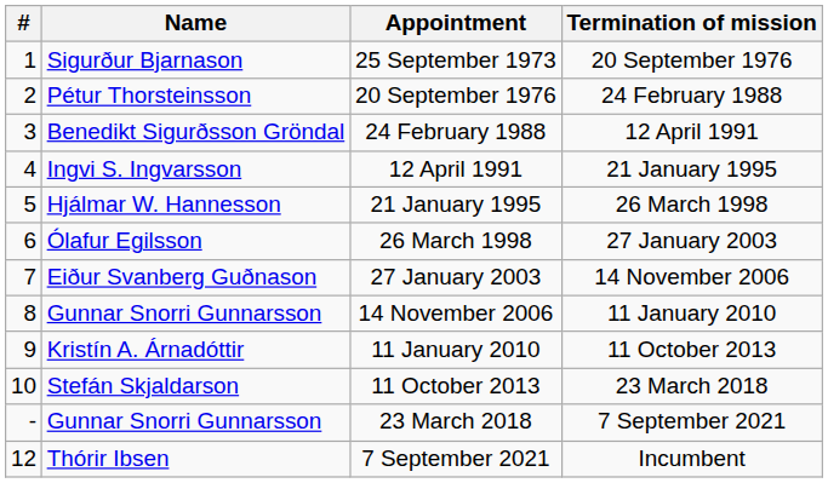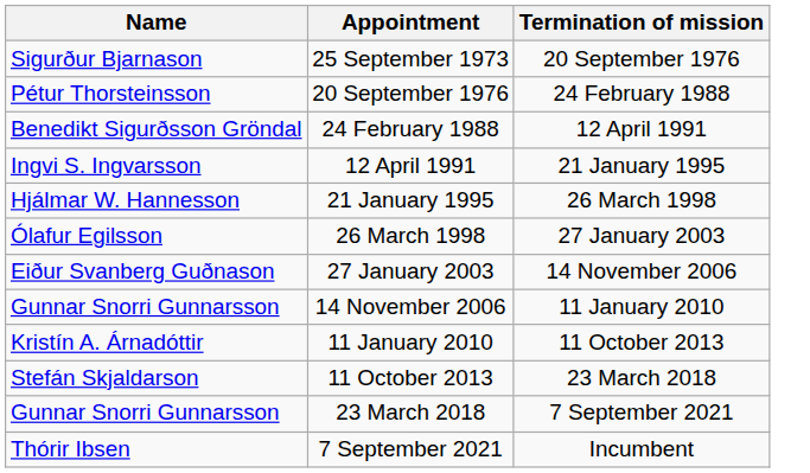 <table class="wikitable">
 <tr>
-<th>#</th>
 <th>Name</th>
 <th>Appointment</th>
 <th>Termination of mission</th>
 </tr>
 <tr>
-<td style="text-align: right;">1</td>
 <td><a href='#'>Sigurður Bjarnason</a></td>
 <td style="text-align: center;">25 September 1973</td>
 <td style="text-align: center;">20 September 1976</td>
 </tr>
 <tr>
-<td style="text-align: right;">2</td>
 <td><a href='#'>Pétur Thorsteinsson</a></td>
 <td style="text-align: center;">20 September 1976</td>
 <td style="text-align: center;">24 February 1988</td>
 </tr>
 <tr>
-<td style="text-align: right;">3</td>
 <td><a href='#'>Benedikt Sigurðsson Gröndal</a></td>
 <td style="text-align: center;">24 February 1988</td>
 <td style="text-align: center;">12 April 1991</td>
 </tr>
 <tr>
-<td style="text-align: right;">4</td>
 <td><a href='#'>Ingvi S. Ingvarsson</a></td>
 <td style="text-align: center;">12 April 1991</td>
 <td style="text-align: center;">21 January 1995</td>
 </tr>
 <tr>
-<td style="text-align: right;">5</td>
 <td><a href='#'>Hjálmar W. Hannesson</a></td>
 <td style="text-align: center;">21 January 1995</td>
 <td style="text-align: center;">26 March 1998</td>
 </tr>
 <tr>
-<td style="text-align: right;">6</td>
 <td><a href='#'>Ólafur Egilsson</a></td>
 <td style="text-align: center;">26 March 1998</td>
 <td style="text-align: center;">27 January 2003</td>
 </tr>
 <tr>
-<td style="text-align: right;">7</td>
 <td><a href='#'>Eiður Svanberg Guðnason</a></td>
 <td style="text-align: center;">27 January 2003</td>
 <td style="text-align: center;">14 November 2006</td>
 </tr>
 <tr>
-<td style="text-align: right;">8</td>
 <td><a href='#'>Gunnar Snorri Gunnarsson</a></td>
 <td style="text-align: center;">14 November 2006</td>
 <td style="text-align: center;">11 January 2010</td>
 </tr>
 <tr>
-<td style="text-align: right;">9</td>
 <td><a href='#'>Kristín A. Árnadóttir</a></td>
 <td style="text-align: center;">11 January 2010</td>
 <td style="text-align: center;">11 October 2013</td>
 </tr>
 <tr>
-<td style="text-align: right;">10</td>
 <td><a href='#'>Stefán Skjaldarson</a></td>
 <td style="text-align: center;">11 October 2013</td>
 <td style="text-align: center;">23 March 2018</td>
 </tr>
 <tr>
-<td style="text-align: right;">-</td>
 <td><a href='#'>Gunnar Snorri Gunnarsson</a></td>
 <td style="text-align: center;">23 March 2018</td>
 <td style="text-align: center;">7 September 2021</td>
 </tr>
 <tr>
-<td style="text-align: right;">12</td>
 <td><a href='#'>Thórir Ibsen</a></td>
 <td style="text-align: center;">7 September 2021</td>
 <td style="text-align: center;">Incumbent</td>
 </tr>
 </table>
